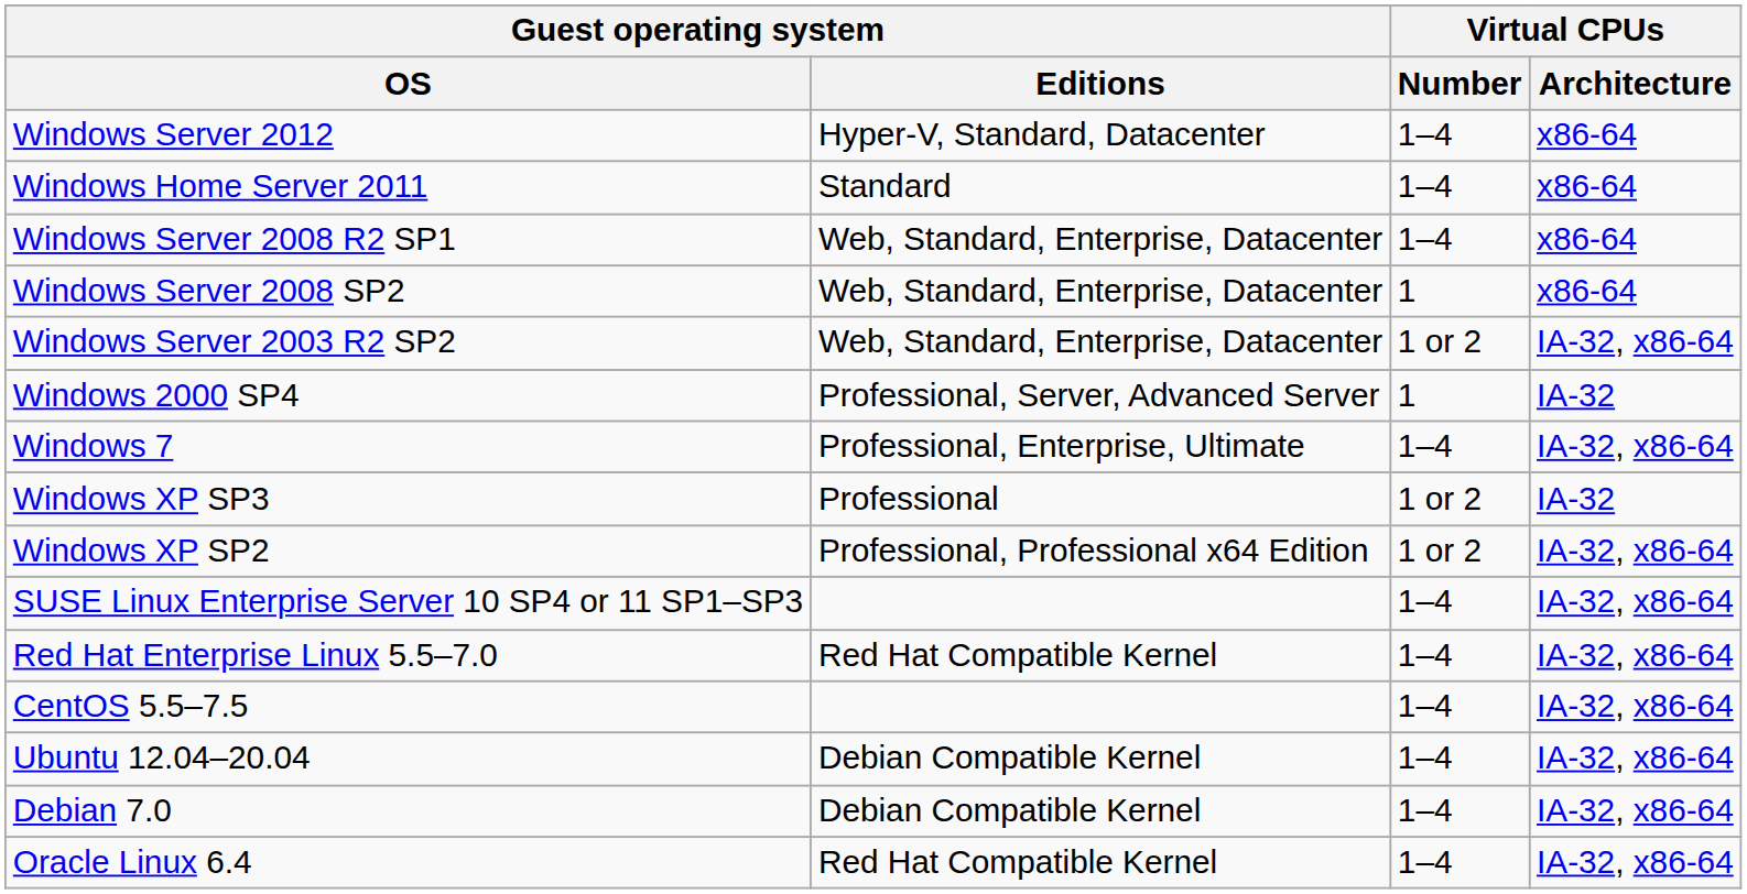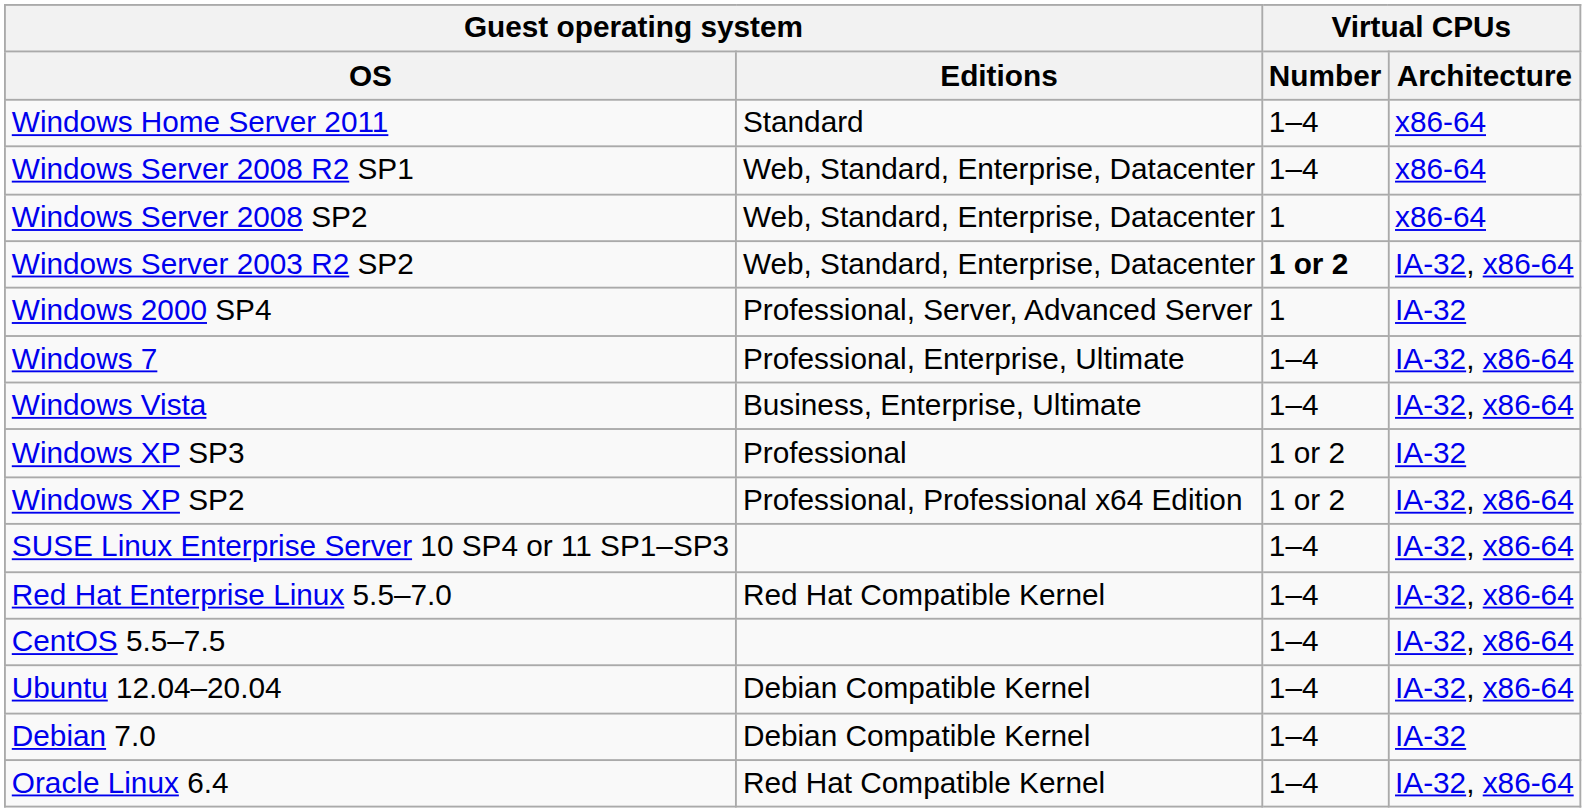 <table class="wikitable sortable">
 <tr>
 <th colspan="2">Guest operating system</th>
 <th colspan="2">Virtual CPUs</th>
 </tr>
 <tr>
 <th>OS</th>
 <th>Editions</th>
 <th>Number</th>
 <th>Architecture</th>
-</tr>
-<tr>
-<td><a href='#'>Windows Server 2012</a></td>
-<td>Hyper-V, Standard, Datacenter</td>
-<td>1–4</td>
-<td><a href='#'>x86-64</a></td>
 </tr>
 <tr>
 <td><a href='#'>Windows Home Server 2011</a></td>
 <td>Standard</td>
 <td>1–4</td>
 <td><a href='#'>x86-64</a></td>
 </tr>
 <tr>
 <td><a href='#'>Windows Server 2008 R2</a> SP1</td>
 <td>Web, Standard, Enterprise, Datacenter</td>
 <td>1–4</td>
 <td><a href='#'>x86-64</a></td>
 </tr>
 <tr>
 <td><a href='#'>Windows Server 2008</a> SP2</td>
 <td>Web, Standard, Enterprise, Datacenter</td>
 <td>1</td>
 <td><a href='#'>x86-64</a></td>
 </tr>
 <tr>
 <td><a href='#'>Windows Server 2003 R2</a> SP2</td>
 <td>Web, Standard, Enterprise, Datacenter</td>
-<td>1 or 2</td>
+<td><strong>1 or 2</strong></td>
 <td><a href='#'>IA-32</a>, <a href='#'>x86-64</a></td>
 </tr>
 <tr>
 <td><a href='#'>Windows 2000</a> SP4</td>
 <td>Professional, Server, Advanced Server</td>
 <td>1</td>
 <td><a href='#'>IA-32</a></td>
 </tr>
 <tr>
 <td><a href='#'>Windows 7</a></td>
 <td>Professional, Enterprise, Ultimate</td>
+<td>1–4</td>
+<td><a href='#'>IA-32</a>, <a href='#'>x86-64</a></td>
+</tr>
+<tr>
+<td><a href='#'>Windows Vista</a></td>
+<td>Business, Enterprise, Ultimate</td>
 <td>1–4</td>
 <td><a href='#'>IA-32</a>, <a href='#'>x86-64</a></td>
 </tr>
 <tr>
 <td><a href='#'>Windows XP</a> SP3</td>
 <td>Professional</td>
 <td>1 or 2</td>
 <td><a href='#'>IA-32</a></td>
 </tr>
 <tr>
 <td><a href='#'>Windows XP</a> SP2</td>
 <td>Professional, Professional x64 Edition</td>
 <td>1 or 2</td>
 <td><a href='#'>IA-32</a>, <a href='#'>x86-64</a></td>
 </tr>
 <tr>
 <td><a href='#'>SUSE Linux Enterprise Server</a> 10 SP4 or 11 SP1–SP3</td>
 <td></td>
 <td>1–4</td>
 <td><a href='#'>IA-32</a>, <a href='#'>x86-64</a></td>
 </tr>
 <tr>
 <td><a href='#'>Red Hat Enterprise Linux</a> 5.5–7.0</td>
 <td>Red Hat Compatible Kernel</td>
 <td>1–4</td>
 <td><a href='#'>IA-32</a>, <a href='#'>x86-64</a></td>
 </tr>
 <tr>
 <td><a href='#'>CentOS</a> 5.5–7.5</td>
 <td></td>
 <td>1–4</td>
 <td><a href='#'>IA-32</a>, <a href='#'>x86-64</a></td>
 </tr>
 <tr>
 <td><a href='#'>Ubuntu</a> 12.04–20.04</td>
 <td>Debian Compatible Kernel</td>
 <td>1–4</td>
 <td><a href='#'>IA-32</a>, <a href='#'>x86-64</a></td>
 </tr>
 <tr>
 <td><a href='#'>Debian</a> 7.0</td>
 <td>Debian Compatible Kernel</td>
 <td>1–4</td>
-<td><a href='#'>IA-32</a>, <a href='#'>x86-64</a></td>
+<td><a href='#'>IA-32</a></td>
 </tr>
 <tr>
 <td><a href='#'>Oracle Linux</a> 6.4</td>
 <td>Red Hat Compatible Kernel</td>
 <td>1–4</td>
 <td><a href='#'>IA-32</a>, <a href='#'>x86-64</a></td>
 </tr>
 </table>
